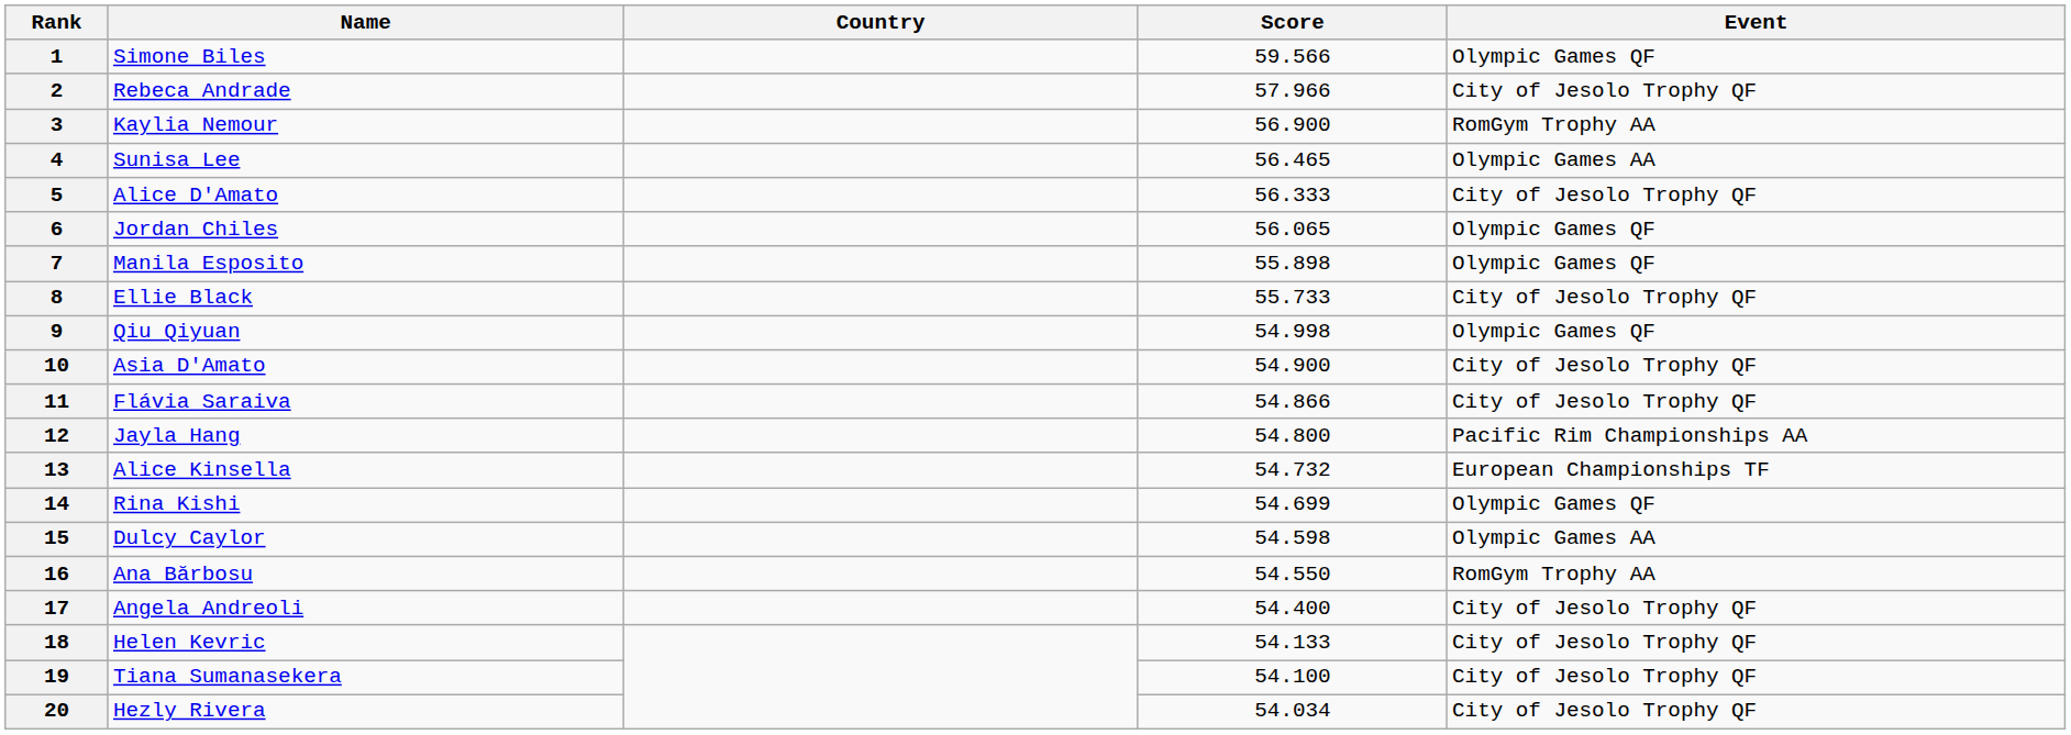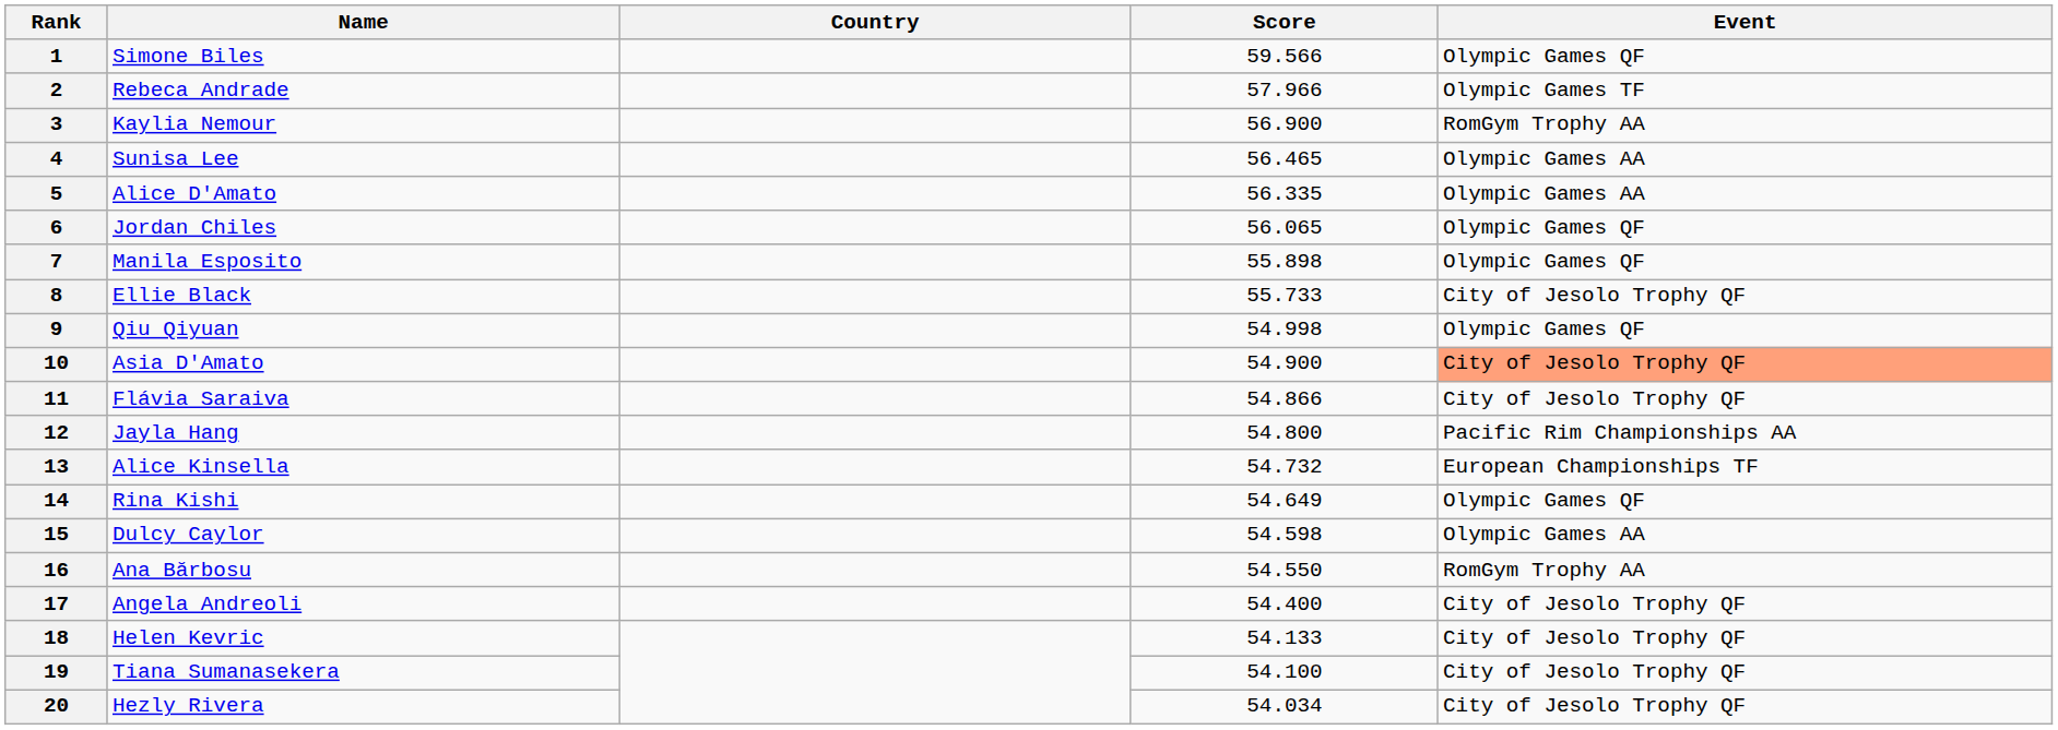 <table class="wikitable sortable" style="width:80%;">
 <tr>
 <th style="text-align:center; width:5%;">Rank</th>
 <th style="text-align:center; width:25%;">Name</th>
 <th style="text-align:center; width:25%;">Country</th>
 <th style="text-align:center; width:15%;">Score</th>
 <th style="text-align:center; width:30%;">Event</th>
 </tr>
 <tr>
 <th>1</th>
 <td><a href='#'>Simone Biles</a></td>
 <td></td>
 <td align="center">59.566</td>
 <td>Olympic Games QF</td>
 </tr>
 <tr>
 <th>2</th>
 <td><a href='#'>Rebeca Andrade</a></td>
 <td></td>
 <td align="center">57.966</td>
-<td>City of Jesolo Trophy QF</td>
+<td>Olympic Games TF</td>
 </tr>
 <tr>
 <th>3</th>
 <td><a href='#'>Kaylia Nemour</a></td>
 <td></td>
 <td align="center">56.900</td>
 <td>RomGym Trophy AA</td>
 </tr>
 <tr>
 <th>4</th>
 <td><a href='#'>Sunisa Lee</a></td>
 <td></td>
 <td align="center">56.465</td>
 <td>Olympic Games AA</td>
 </tr>
 <tr>
 <th>5</th>
 <td><a href='#'>Alice D'Amato</a></td>
 <td></td>
-<td align="center">56.333</td>
-<td>City of Jesolo Trophy QF</td>
+<td align="center">56.335</td>
+<td>Olympic Games AA</td>
 </tr>
 <tr>
 <th>6</th>
 <td><a href='#'>Jordan Chiles</a></td>
 <td></td>
 <td align="center">56.065</td>
 <td>Olympic Games QF</td>
 </tr>
 <tr>
 <th>7</th>
 <td><a href='#'>Manila Esposito</a></td>
 <td></td>
 <td align="center">55.898</td>
 <td>Olympic Games QF</td>
 </tr>
 <tr>
 <th>8</th>
 <td><a href='#'>Ellie Black</a></td>
 <td></td>
 <td align="center">55.733</td>
 <td>City of Jesolo Trophy QF</td>
 </tr>
 <tr>
 <th>9</th>
 <td><a href='#'>Qiu Qiyuan</a></td>
 <td></td>
 <td align="center">54.998</td>
 <td>Olympic Games QF</td>
 </tr>
 <tr>
 <th>10</th>
 <td><a href='#'>Asia D'Amato</a></td>
 <td></td>
 <td align="center">54.900</td>
-<td>City of Jesolo Trophy QF</td>
+<td style="background: lightsalmon;">City of Jesolo Trophy QF</td>
 </tr>
 <tr>
 <th>11</th>
 <td><a href='#'>Flávia Saraiva</a></td>
 <td></td>
 <td align="center">54.866</td>
 <td>City of Jesolo Trophy QF</td>
 </tr>
 <tr>
 <th>12</th>
 <td><a href='#'>Jayla Hang</a></td>
 <td></td>
 <td align="center">54.800</td>
 <td>Pacific Rim Championships AA</td>
 </tr>
 <tr>
 <th>13</th>
 <td><a href='#'>Alice Kinsella</a></td>
 <td></td>
 <td align="center">54.732</td>
 <td>European Championships TF</td>
 </tr>
 <tr>
 <th>14</th>
 <td><a href='#'>Rina Kishi</a></td>
 <td></td>
-<td align="center">54.699</td>
+<td align="center">54.649</td>
 <td>Olympic Games QF</td>
 </tr>
 <tr>
 <th>15</th>
 <td><a href='#'>Dulcy Caylor</a></td>
 <td></td>
 <td align="center">54.598</td>
 <td>Olympic Games AA</td>
 </tr>
 <tr>
 <th>16</th>
 <td><a href='#'>Ana Bărbosu</a></td>
 <td></td>
 <td align="center">54.550</td>
 <td>RomGym Trophy AA</td>
 </tr>
 <tr>
 <th>17</th>
 <td><a href='#'>Angela Andreoli</a></td>
 <td></td>
 <td align="center">54.400</td>
 <td>City of Jesolo Trophy QF</td>
 </tr>
 <tr>
 <th>18</th>
 <td><a href='#'>Helen Kevric</a></td>
 <td rowspan=3></td>
 <td align="center">54.133</td>
 <td>City of Jesolo Trophy QF</td>
 </tr>
 <tr>
 <th>19</th>
 <td><a href='#'>Tiana Sumanasekera</a></td>
 <td align="center">54.100</td>
 <td>City of Jesolo Trophy QF</td>
 </tr>
 <tr>
 <th>20</th>
 <td><a href='#'>Hezly Rivera</a></td>
 <td align="center">54.034</td>
 <td>City of Jesolo Trophy QF</td>
 </tr>
 </table>
